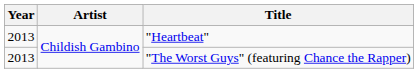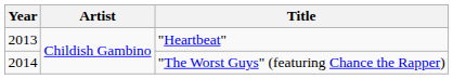 <table class="wikitable">
 <tr>
 <th>Year</th>
 <th>Artist</th>
 <th>Title</th>
 </tr>
 <tr>
 <td>2013</td>
 <td rowspan=2><a href='#'>Childish Gambino</a></td>
 <td>"<a href='#'>Heartbeat</a>"</td>
 </tr>
 <tr>
-<td>2013</td>
+<td>2014</td>
 <td>"<a href='#'>The Worst Guys</a>" (featuring <a href='#'>Chance the Rapper</a>)</td>
 </tr>
 </table>
